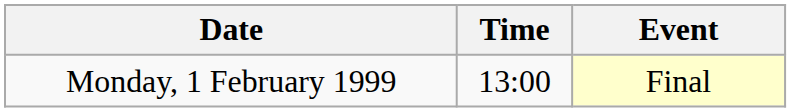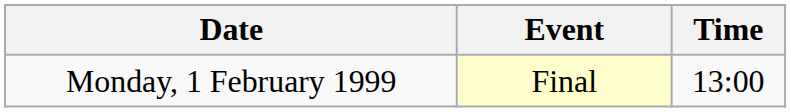 <table class = "wikitable" style="text-align:center;">
 <tr>
 <th width=220>Date</th>
+<th width=100>Event</th>
 <th width=50>Time</th>
-<th width=100>Event</th>
 </tr>
 <tr>
 <td>Monday, 1 February 1999</td>
+<td bgcolor=ffffcc>Final</td>
 <td>13:00</td>
-<td bgcolor=ffffcc>Final</td>
 </tr>
 </table>
